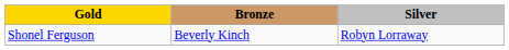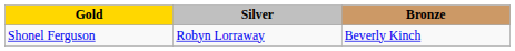 <table class="wikitable" style="text-align:left">
 <tr align="center">
 <td width=200 bgcolor=gold><strong>Gold</strong></td>
+<td width=200 bgcolor=silver><strong>Silver</strong></td>
 <td width=200 bgcolor=CC9966><strong>Bronze</strong></td>
-<td width=200 bgcolor=silver><strong>Silver</strong></td>
 </tr>
 <tr>
 <td><a href='#'>Shonel Ferguson</a><br><em></em></td>
+<td><a href='#'>Robyn Lorraway</a><br><em></em></td>
 <td><a href='#'>Beverly Kinch</a><br><em></em></td>
-<td><a href='#'>Robyn Lorraway</a><br><em></em></td>
 </tr>
 </table>
